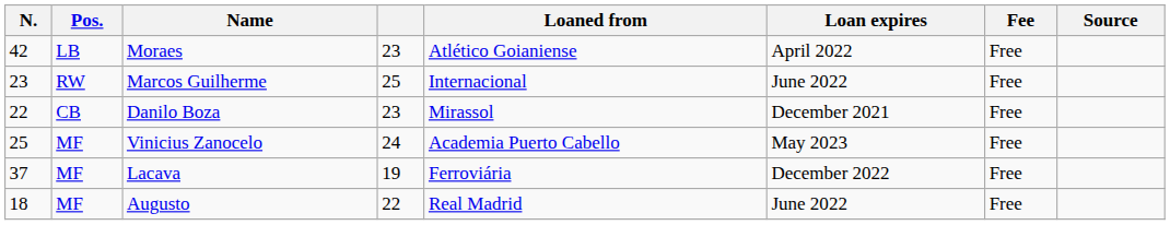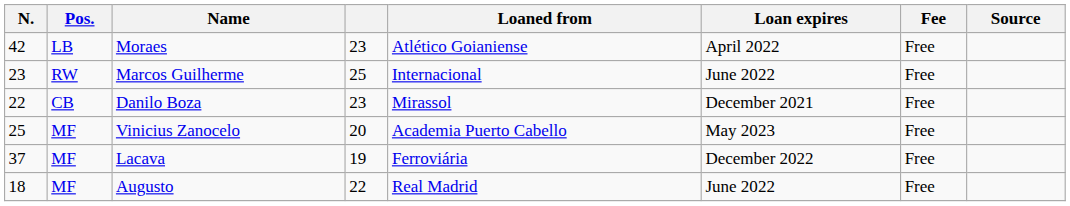 <table class="wikitable sortable" style="width:75%; text-align:center; font-size:95%; text-align:left">
 <tr>
 <th>N.</th>
 <th><a href='#'>Pos.</a></th>
 <th>Name</th>
 <th></th>
 <th>Loaned from</th>
 <th>Loan expires</th>
 <th>Fee</th>
 <th>Source</th>
 </tr>
 <tr>
 <td>42</td>
 <td><a href='#'>LB</a></td>
 <td style="text-align:left;"> <a href='#'>Moraes</a></td>
 <td>23</td>
 <td style="text-align:left;"><a href='#'>Atlético Goianiense</a></td>
 <td>April 2022</td>
 <td>Free</td>
 <td></td>
 </tr>
 <tr>
 <td>23</td>
 <td><a href='#'>RW</a></td>
 <td style="text-align:left;"> <a href='#'>Marcos Guilherme</a></td>
 <td>25</td>
 <td style="text-align:left;"><a href='#'>Internacional</a></td>
 <td>June 2022</td>
 <td>Free</td>
 <td></td>
 </tr>
 <tr>
 <td>22</td>
 <td><a href='#'>CB</a></td>
 <td style="text-align:left;"> <a href='#'>Danilo Boza</a></td>
 <td>23</td>
 <td style="text-align:left;"><a href='#'>Mirassol</a></td>
 <td>December 2021</td>
 <td>Free</td>
 <td></td>
 </tr>
 <tr>
 <td>25</td>
 <td><a href='#'>MF</a></td>
 <td style="text-align:left;"> <a href='#'>Vinicius Zanocelo</a></td>
-<td>24</td>
+<td>20</td>
 <td style="text-align:left;"><a href='#'>Academia Puerto Cabello</a> </td>
 <td>May 2023</td>
 <td>Free</td>
 <td></td>
 </tr>
 <tr>
 <td>37</td>
 <td><a href='#'>MF</a></td>
 <td style="text-align:left;"> <a href='#'>Lacava</a></td>
 <td>19</td>
 <td style="text-align:left;"><a href='#'>Ferroviária</a></td>
 <td>December 2022</td>
 <td>Free</td>
 <td></td>
 </tr>
 <tr>
 <td>18</td>
 <td><a href='#'>MF</a></td>
 <td style="text-align:left;"> <a href='#'>Augusto</a></td>
 <td>22</td>
 <td style="text-align:left;"><a href='#'>Real Madrid</a> </td>
 <td>June 2022</td>
 <td>Free</td>
 <td></td>
 </tr>
 <tr>
 </tr>
 </table>
